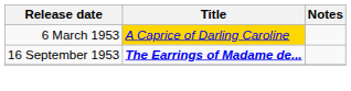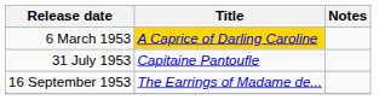 <table class="wikitable sortable">
 <tr>
 <th scope="col">Release date</th>
 <th>Title</th>
 <th>Notes</th>
 </tr>
 <tr>
 <td style="text-align:right;">6 March 1953</td>
 <td style="background: gold;"><em><a href='#'>A Caprice of Darling Caroline</a></em></td>
 <td></td>
 </tr>
 <tr>
+<td style="text-align:right;">31 July 1953</td>
+<td><em><a href='#'>Capitaine Pantoufle</a></em></td>
+<td></td>
+</tr>
+<tr>
 <td style="text-align:right;">16 September 1953</td>
-<td><strong><em><a href='#'>The Earrings of Madame de...</a></em></strong></td>
+<td><em><a href='#'>The Earrings of Madame de...</a></em></td>
 <td></td>
 </tr>
 <tr>
 </tr>
 </table>
